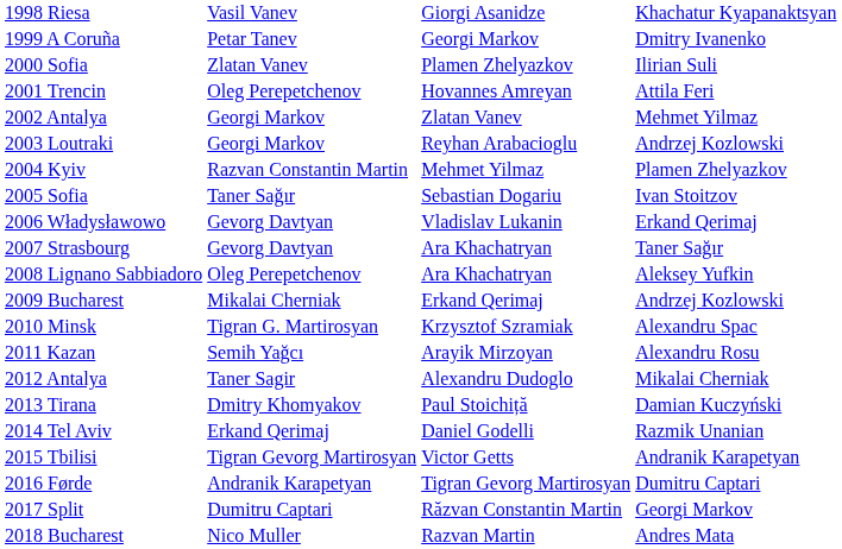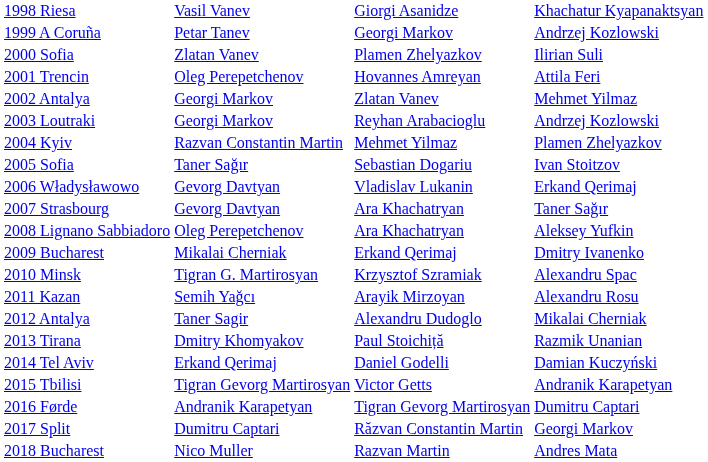 <table>
 <tr>
 <td><a href='#'>1998 Riesa</a></td>
 <td> <a href='#'>Vasil Vanev</a></td>
 <td> <a href='#'>Giorgi Asanidze</a></td>
 <td> <a href='#'>Khachatur Kyapanaktsyan</a></td>
 </tr>
 <tr>
 <td><a href='#'>1999 A Coruña</a></td>
 <td> <a href='#'>Petar Tanev</a></td>
 <td> <a href='#'>Georgi Markov</a></td>
-<td> <a href='#'>Dmitry Ivanenko</a></td>
+<td> <a href='#'>Andrzej Kozlowski</a></td>
 </tr>
 <tr>
 <td><a href='#'>2000 Sofia</a></td>
 <td> <a href='#'>Zlatan Vanev</a></td>
 <td> <a href='#'>Plamen Zhelyazkov</a></td>
 <td> <a href='#'>Ilirian Suli</a></td>
 </tr>
 <tr>
 <td><a href='#'>2001 Trencin</a></td>
 <td> <a href='#'>Oleg Perepetchenov</a></td>
 <td> <a href='#'>Hovannes Amreyan</a></td>
 <td> <a href='#'>Attila Feri</a></td>
 </tr>
 <tr>
 <td><a href='#'>2002 Antalya</a></td>
 <td> <a href='#'>Georgi Markov</a></td>
 <td> <a href='#'>Zlatan Vanev</a></td>
 <td> <a href='#'>Mehmet Yilmaz</a></td>
 </tr>
 <tr>
 <td><a href='#'>2003 Loutraki</a></td>
 <td> <a href='#'>Georgi Markov</a></td>
 <td> <a href='#'>Reyhan Arabacioglu</a></td>
 <td> <a href='#'>Andrzej Kozlowski</a></td>
 </tr>
 <tr>
 <td><a href='#'>2004 Kyiv</a></td>
 <td> <a href='#'>Razvan Constantin Martin</a></td>
 <td> <a href='#'>Mehmet Yilmaz</a></td>
 <td> <a href='#'>Plamen Zhelyazkov</a></td>
 </tr>
 <tr>
 <td><a href='#'>2005 Sofia</a></td>
 <td> <a href='#'>Taner Sağır</a></td>
 <td> <a href='#'>Sebastian Dogariu</a></td>
 <td> <a href='#'>Ivan Stoitzov</a></td>
 </tr>
 <tr>
 <td><a href='#'>2006 Władysławowo</a></td>
 <td> <a href='#'>Gevorg Davtyan</a></td>
 <td> <a href='#'>Vladislav Lukanin</a></td>
 <td> <a href='#'>Erkand Qerimaj</a></td>
 </tr>
 <tr>
 <td><a href='#'>2007 Strasbourg</a></td>
 <td> <a href='#'>Gevorg Davtyan</a></td>
 <td> <a href='#'>Ara Khachatryan</a></td>
 <td> <a href='#'>Taner Sağır</a></td>
 </tr>
 <tr>
 <td><a href='#'>2008 Lignano Sabbiadoro</a></td>
 <td> <a href='#'>Oleg Perepetchenov</a></td>
 <td> <a href='#'>Ara Khachatryan</a></td>
 <td> <a href='#'>Aleksey Yufkin</a></td>
 </tr>
 <tr>
 <td><a href='#'>2009 Bucharest</a></td>
 <td> <a href='#'>Mikalai Cherniak</a></td>
 <td> <a href='#'>Erkand Qerimaj</a></td>
-<td> <a href='#'>Andrzej Kozlowski</a></td>
+<td> <a href='#'>Dmitry Ivanenko</a></td>
 </tr>
 <tr>
 <td><a href='#'>2010 Minsk</a></td>
 <td> <a href='#'>Tigran G. Martirosyan</a></td>
 <td> <a href='#'>Krzysztof Szramiak</a></td>
 <td> <a href='#'>Alexandru Spac </a></td>
 </tr>
 <tr>
 <td><a href='#'>2011 Kazan</a></td>
 <td> <a href='#'>Semih Yağcı</a></td>
 <td> <a href='#'>Arayik Mirzoyan</a></td>
 <td> <a href='#'>Alexandru Rosu</a></td>
 </tr>
 <tr>
 <td><a href='#'>2012 Antalya</a></td>
 <td> <a href='#'>Taner Sagir</a></td>
 <td> <a href='#'>Alexandru Dudoglo</a></td>
 <td> <a href='#'>Mikalai Cherniak</a></td>
 </tr>
 <tr>
 <td><a href='#'>2013 Tirana</a></td>
 <td> <a href='#'>Dmitry Khomyakov</a></td>
 <td> <a href='#'>Paul Stoichiță</a></td>
-<td> <a href='#'>Damian Kuczyński</a></td>
+<td> <a href='#'>Razmik Unanian</a></td>
 </tr>
 <tr>
 <td><a href='#'>2014 Tel Aviv</a></td>
 <td> <a href='#'>Erkand Qerimaj</a></td>
 <td> <a href='#'>Daniel Godelli</a></td>
-<td> <a href='#'>Razmik Unanian</a></td>
+<td> <a href='#'>Damian Kuczyński</a></td>
 </tr>
 <tr>
 <td><a href='#'>2015 Tbilisi</a></td>
 <td> <a href='#'>Tigran Gevorg Martirosyan</a></td>
 <td> <a href='#'>Victor Getts</a></td>
 <td> <a href='#'>Andranik Karapetyan</a></td>
 </tr>
 <tr>
 <td><a href='#'>2016 Førde</a></td>
 <td> <a href='#'>Andranik Karapetyan</a></td>
 <td> <a href='#'>Tigran Gevorg Martirosyan</a></td>
 <td> <a href='#'>Dumitru Captari</a></td>
 </tr>
 <tr>
 <td><a href='#'>2017 Split</a></td>
 <td> <a href='#'>Dumitru Captari</a></td>
 <td> <a href='#'>Răzvan Constantin Martin</a></td>
 <td> <a href='#'>Georgi Markov</a></td>
 </tr>
 <tr>
 <td><a href='#'>2018 Bucharest</a></td>
 <td> <a href='#'>Nico Muller</a></td>
 <td> <a href='#'>Razvan Martin</a></td>
 <td> <a href='#'>Andres Mata</a></td>
 </tr>
 </table>
